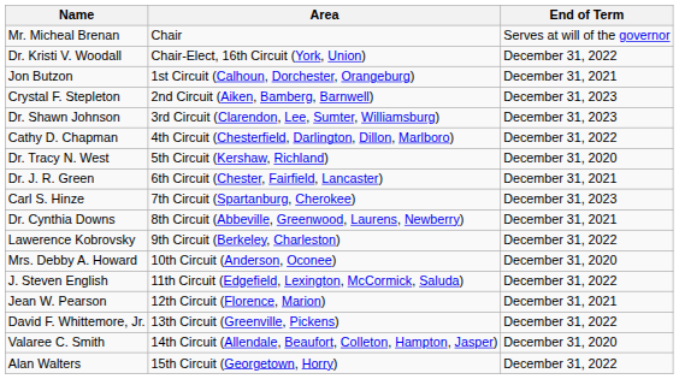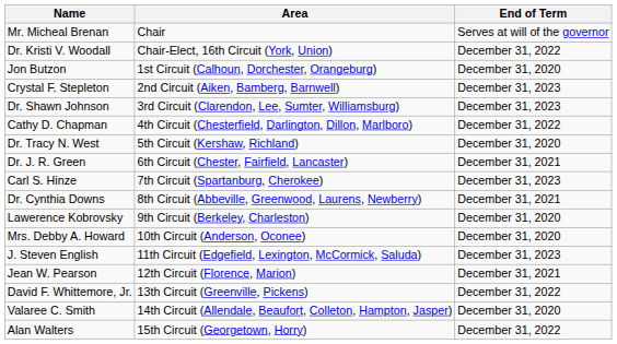 <table class="wikitable">
 <tr>
 <th>Name</th>
 <th>Area</th>
 <th>End of Term</th>
 </tr>
 <tr>
 <td>Mr. Micheal Brenan</td>
 <td>Chair</td>
 <td>Serves at will of the <a href='#'>governor</a></td>
 </tr>
 <tr>
 <td>Dr. Kristi V. Woodall</td>
 <td>Chair-Elect, 16th Circuit (<a href='#'>York</a>, <a href='#'>Union</a>)</td>
 <td>December 31, 2022</td>
 </tr>
 <tr>
 <td>Jon Butzon</td>
 <td>1st Circuit (<a href='#'>Calhoun</a>, <a href='#'>Dorchester</a>, <a href='#'>Orangeburg</a>)</td>
-<td>December 31, 2021</td>
+<td>December 31, 2020</td>
 </tr>
 <tr>
 <td>Crystal F. Stepleton</td>
 <td>2nd Circuit (<a href='#'>Aiken</a>, <a href='#'>Bamberg</a>, <a href='#'>Barnwell</a>)</td>
 <td>December 31, 2023</td>
 </tr>
 <tr>
 <td>Dr. Shawn Johnson</td>
 <td>3rd Circuit (<a href='#'>Clarendon</a>, <a href='#'>Lee</a>, <a href='#'>Sumter</a>, <a href='#'>Williamsburg</a>)</td>
 <td>December 31, 2023</td>
 </tr>
 <tr>
 <td>Cathy D. Chapman</td>
 <td>4th Circuit (<a href='#'>Chesterfield</a>, <a href='#'>Darlington</a>, <a href='#'>Dillon</a>, <a href='#'>Marlboro</a>)</td>
 <td>December 31, 2022</td>
 </tr>
 <tr>
 <td>Dr. Tracy N. West</td>
 <td>5th Circuit (<a href='#'>Kershaw</a>, <a href='#'>Richland</a>)</td>
 <td>December 31, 2020</td>
 </tr>
 <tr>
 <td>Dr. J. R. Green</td>
 <td>6th Circuit (<a href='#'>Chester</a>, <a href='#'>Fairfield</a>, <a href='#'>Lancaster</a>)</td>
 <td>December 31, 2021</td>
 </tr>
 <tr>
 <td>Carl S. Hinze</td>
 <td>7th Circuit (<a href='#'>Spartanburg</a>, <a href='#'>Cherokee</a>)</td>
 <td>December 31, 2023</td>
 </tr>
 <tr>
 <td>Dr. Cynthia Downs</td>
 <td>8th Circuit (<a href='#'>Abbeville</a>, <a href='#'>Greenwood</a>, <a href='#'>Laurens</a>, <a href='#'>Newberry</a>)</td>
 <td>December 31, 2021</td>
 </tr>
 <tr>
 <td>Lawerence Kobrovsky</td>
 <td>9th Circuit (<a href='#'>Berkeley</a>, <a href='#'>Charleston</a>)</td>
-<td>December 31, 2022</td>
+<td>December 31, 2020</td>
 </tr>
 <tr>
 <td>Mrs. Debby A. Howard</td>
 <td>10th Circuit (<a href='#'>Anderson</a>, <a href='#'>Oconee</a>)</td>
 <td>December 31, 2020</td>
 </tr>
 <tr>
 <td>J. Steven English</td>
 <td>11th Circuit (<a href='#'>Edgefield</a>, <a href='#'>Lexington</a>, <a href='#'>McCormick</a>, <a href='#'>Saluda</a>)</td>
-<td>December 31, 2022</td>
+<td>December 31, 2023</td>
 </tr>
 <tr>
 <td>Jean W. Pearson</td>
 <td>12th Circuit (<a href='#'>Florence</a>, <a href='#'>Marion</a>)</td>
 <td>December 31, 2021</td>
 </tr>
 <tr>
 <td>David F. Whittemore, Jr.</td>
 <td>13th Circuit (<a href='#'>Greenville</a>, <a href='#'>Pickens</a>)</td>
 <td>December 31, 2022</td>
 </tr>
 <tr>
 <td>Valaree C. Smith</td>
 <td>14th Circuit (<a href='#'>Allendale</a>, <a href='#'>Beaufort</a>, <a href='#'>Colleton</a>, <a href='#'>Hampton</a>, <a href='#'>Jasper</a>)</td>
 <td>December 31, 2020</td>
 </tr>
 <tr>
 <td>Alan Walters</td>
 <td>15th Circuit (<a href='#'>Georgetown</a>, <a href='#'>Horry</a>)</td>
 <td>December 31, 2022</td>
 </tr>
 </table>
